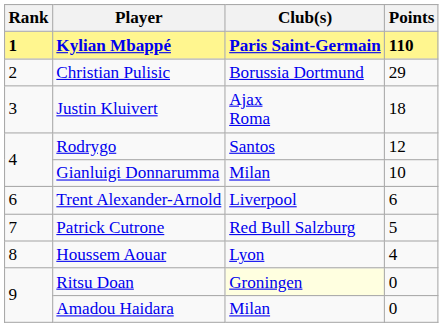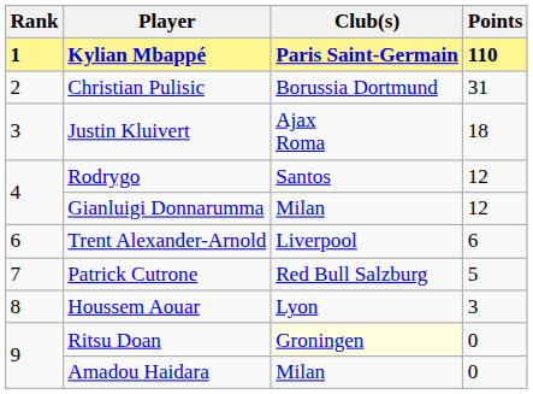 <table class="wikitable plainrowheaders sortable">
 <tr>
 <th>Rank</th>
 <th>Player</th>
 <th>Club(s)</th>
 <th>Points</th>
 </tr>
 <tr style="background-color: #FFF68F; font-weight: bold;">
 <td>1</td>
 <td> <a href='#'>Kylian Mbappé</a></td>
 <td> <a href='#'>Paris Saint-Germain</a></td>
 <td>110</td>
 </tr>
 <tr>
 <td>2</td>
 <td> <a href='#'>Christian Pulisic</a></td>
 <td> <a href='#'>Borussia Dortmund</a></td>
-<td>29</td>
+<td>31</td>
 </tr>
 <tr>
 <td>3</td>
 <td> <a href='#'>Justin Kluivert</a></td>
 <td> <a href='#'>Ajax</a><br> <a href='#'>Roma</a></td>
 <td>18</td>
 </tr>
 <tr>
 <td rowspan="2">4</td>
 <td> <a href='#'>Rodrygo</a></td>
 <td> <a href='#'>Santos</a></td>
 <td>12</td>
 </tr>
 <tr>
 <td> <a href='#'>Gianluigi Donnarumma</a></td>
 <td> <a href='#'>Milan</a></td>
-<td>10</td>
+<td>12</td>
 </tr>
 <tr>
 <td>6</td>
 <td> <a href='#'>Trent Alexander-Arnold</a></td>
 <td> <a href='#'>Liverpool</a></td>
 <td>6</td>
 </tr>
 <tr>
 <td>7</td>
 <td> <a href='#'>Patrick Cutrone</a></td>
 <td> <a href='#'>Red Bull Salzburg</a></td>
 <td>5</td>
 </tr>
 <tr>
 <td>8</td>
 <td> <a href='#'>Houssem Aouar</a></td>
 <td> <a href='#'>Lyon</a></td>
-<td>4</td>
+<td>3</td>
 </tr>
 <tr>
 <td rowspan="2">9</td>
 <td> <a href='#'>Ritsu Doan</a></td>
 <td style="background: lightyellow;"> <a href='#'>Groningen</a></td>
 <td>0</td>
 </tr>
 <tr>
 <td> <a href='#'>Amadou Haidara</a></td>
 <td> <a href='#'>Milan</a></td>
 <td>0</td>
 </tr>
 </table>
